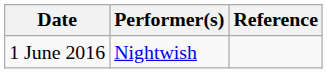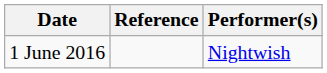 <table class="wikitable sortable">
 <tr>
 <th>Date</th>
+<th>Reference</th>
 <th>Performer(s)</th>
-<th>Reference</th>
 </tr>
 <tr>
 <td style="text-align: left;">1 June 2016</td>
+<td style="text-align: left;"></td>
 <td style="text-align: left;"><a href='#'>Nightwish</a></td>
-<td style="text-align: left;"></td>
 </tr>
 </table>
